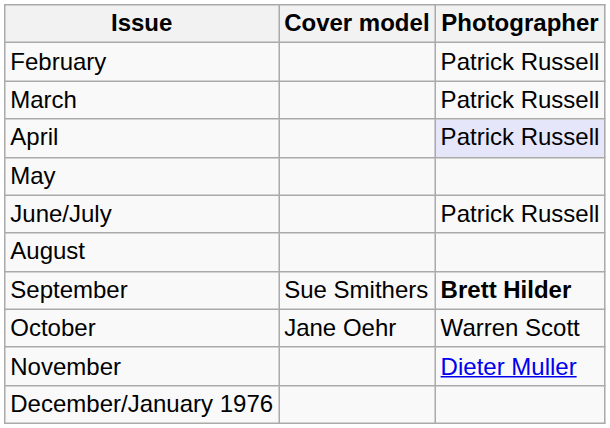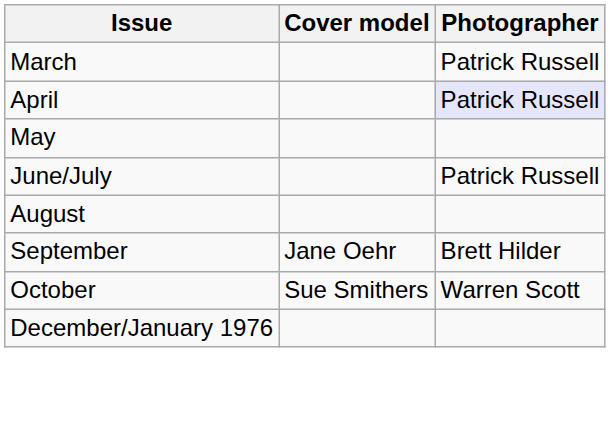 <table class="wikitable">
 <tr>
 <th>Issue</th>
 <th>Cover model</th>
 <th>Photographer</th>
-</tr>
-<tr>
-<td>February</td>
-<td></td>
-<td>Patrick Russell</td>
 </tr>
 <tr>
 <td>March</td>
 <td></td>
 <td>Patrick Russell</td>
 </tr>
 <tr>
 <td>April</td>
 <td></td>
 <td style="background: lavender;">Patrick Russell</td>
 </tr>
 <tr>
 <td>May</td>
 <td></td>
 <td></td>
 </tr>
 <tr>
 <td>June/July</td>
 <td></td>
 <td>Patrick Russell</td>
 </tr>
 <tr>
 <td>August</td>
 <td></td>
 <td></td>
 </tr>
 <tr>
 <td>September</td>
-<td>Sue Smithers</td>
-<td><strong>Brett Hilder</strong></td>
+<td>Jane Oehr</td>
+<td>Brett Hilder</td>
 </tr>
 <tr>
 <td>October</td>
-<td>Jane Oehr</td>
+<td>Sue Smithers</td>
 <td>Warren Scott</td>
-</tr>
-<tr>
-<td>November</td>
-<td></td>
-<td><a href='#'>Dieter Muller</a></td>
 </tr>
 <tr>
 <td>December/January 1976</td>
 <td></td>
 <td></td>
 </tr>
 </table>
